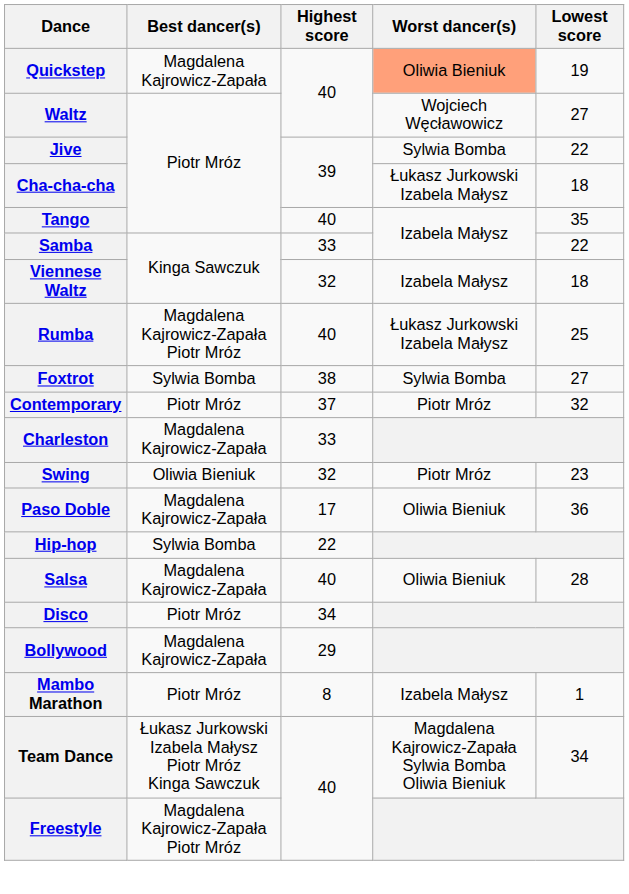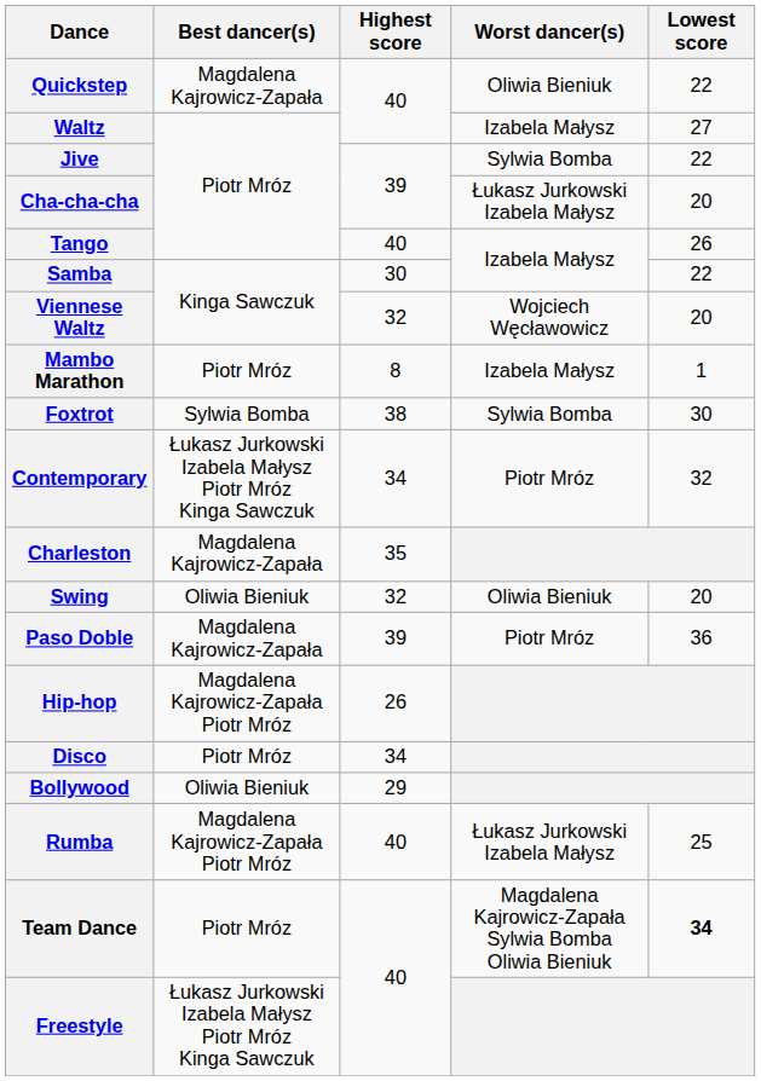 <table class="wikitable sortable" style="text-align:center;">
 <tr>
 <th>Dance</th>
 <th>Best dancer(s)</th>
 <th>Highest score</th>
 <th>Worst dancer(s)</th>
 <th>Lowest score</th>
 </tr>
 <tr>
 <th><a href='#'>Quickstep</a></th>
 <td>Magdalena Kajrowicz-Zapała</td>
 <td rowspan="2">40</td>
-<td style="background: lightsalmon;">Oliwia Bieniuk</td>
-<td>19</td>
+<td>Oliwia Bieniuk</td>
+<td>22</td>
 </tr>
 <tr>
 <th><a href='#'>Waltz</a></th>
 <td rowspan="4">Piotr Mróz</td>
-<td>Wojciech Węcławowicz</td>
+<td>Izabela Małysz</td>
 <td>27</td>
 </tr>
 <tr>
 <th><a href='#'>Jive</a></th>
 <td rowspan="2">39</td>
 <td>Sylwia Bomba</td>
 <td>22</td>
 </tr>
 <tr>
 <th><a href='#'>Cha-cha-cha</a></th>
 <td>Łukasz Jurkowski<br>Izabela Małysz</td>
-<td>18</td>
+<td>20</td>
 </tr>
 <tr>
 <th><a href='#'>Tango</a></th>
 <td>40</td>
 <td rowspan="2">Izabela Małysz</td>
-<td>35</td>
+<td>26</td>
 </tr>
 <tr>
 <th><a href='#'>Samba</a></th>
 <td rowspan="2">Kinga Sawczuk</td>
-<td>33</td>
+<td>30</td>
 <td>22</td>
 </tr>
 <tr>
 <th><a href='#'>Viennese Waltz</a></th>
 <td>32</td>
+<td>Wojciech Węcławowicz</td>
+<td>20</td>
+</tr>
+<tr>
+<th><a href='#'>Mambo</a><br>Marathon</th>
+<td>Piotr Mróz</td>
+<td>8</td>
 <td>Izabela Małysz</td>
-<td>18</td>
+<td>1</td>
+</tr>
+<tr>
+<th><a href='#'>Foxtrot</a></th>
+<td>Sylwia Bomba</td>
+<td>38</td>
+<td>Sylwia Bomba</td>
+<td>30</td>
+</tr>
+<tr>
+<th><a href='#'>Contemporary</a></th>
+<td>Łukasz Jurkowski<br>Izabela Małysz<br>Piotr Mróz<br>Kinga Sawczuk</td>
+<td>34</td>
+<td>Piotr Mróz</td>
+<td>32</td>
+</tr>
+<tr>
+<th><a href='#'>Charleston</a></th>
+<td>Magdalena Kajrowicz-Zapała</td>
+<td>35</td>
+<th colspan="2"></th>
+</tr>
+<tr>
+<th><a href='#'>Swing</a></th>
+<td>Oliwia Bieniuk</td>
+<td>32</td>
+<td>Oliwia Bieniuk</td>
+<td>20</td>
+</tr>
+<tr>
+<th><a href='#'>Paso Doble</a></th>
+<td>Magdalena Kajrowicz-Zapała</td>
+<td>39</td>
+<td>Piotr Mróz</td>
+<td>36</td>
+</tr>
+<tr>
+<th><a href='#'>Hip-hop</a></th>
+<td>Magdalena Kajrowicz-Zapała<br>Piotr Mróz</td>
+<td>26</td>
+<th colspan="2"></th>
+</tr>
+<tr>
+<th><a href='#'>Disco</a></th>
+<td>Piotr Mróz</td>
+<td>34</td>
+<th colspan="2"></th>
+</tr>
+<tr>
+<th><a href='#'>Bollywood</a></th>
+<td>Oliwia Bieniuk</td>
+<td>29</td>
+<th colspan="2"></th>
 </tr>
 <tr>
 <th><a href='#'>Rumba</a></th>
 <td>Magdalena Kajrowicz-Zapała<br>Piotr Mróz</td>
 <td>40</td>
 <td>Łukasz Jurkowski<br>Izabela Małysz</td>
 <td>25</td>
 </tr>
 <tr>
-<th><a href='#'>Foxtrot</a></th>
-<td>Sylwia Bomba</td>
-<td>38</td>
-<td>Sylwia Bomba</td>
-<td>27</td>
-</tr>
-<tr>
-<th><a href='#'>Contemporary</a></th>
+<th>Team Dance</th>
 <td>Piotr Mróz</td>
-<td>37</td>
-<td>Piotr Mróz</td>
-<td>32</td>
-</tr>
-<tr>
-<th><a href='#'>Charleston</a></th>
-<td>Magdalena Kajrowicz-Zapała</td>
-<td>33</td>
-<th colspan="2"></th>
-</tr>
-<tr>
-<th><a href='#'>Swing</a></th>
-<td>Oliwia Bieniuk</td>
-<td>32</td>
-<td>Piotr Mróz</td>
-<td>23</td>
-</tr>
-<tr>
-<th><a href='#'>Paso Doble</a></th>
-<td>Magdalena Kajrowicz-Zapała</td>
-<td>17</td>
-<td>Oliwia Bieniuk</td>
-<td>36</td>
-</tr>
-<tr>
-<th><a href='#'>Hip-hop</a></th>
-<td>Sylwia Bomba</td>
-<td>22</td>
-<th colspan="2"></th>
-</tr>
-<tr>
-<th><a href='#'>Salsa</a></th>
-<td>Magdalena Kajrowicz-Zapała</td>
-<td>40</td>
-<td>Oliwia Bieniuk</td>
-<td>28</td>
-</tr>
-<tr>
-<th><a href='#'>Disco</a></th>
-<td>Piotr Mróz</td>
-<td>34</td>
-<th colspan="2"></th>
-</tr>
-<tr>
-<th><a href='#'>Bollywood</a></th>
-<td>Magdalena Kajrowicz-Zapała</td>
-<td>29</td>
-<th colspan="2"></th>
-</tr>
-<tr>
-<th><a href='#'>Mambo</a><br>Marathon</th>
-<td>Piotr Mróz</td>
-<td>8</td>
-<td>Izabela Małysz</td>
-<td>1</td>
-</tr>
-<tr>
-<th>Team Dance</th>
-<td>Łukasz Jurkowski<br>Izabela Małysz<br>Piotr Mróz<br>Kinga Sawczuk</td>
 <td rowspan="2">40</td>
 <td>Magdalena Kajrowicz-Zapała<br>Sylwia Bomba<br>Oliwia Bieniuk</td>
-<td>34</td>
+<td><strong>34</strong></td>
 </tr>
 <tr>
 <th><a href='#'>Freestyle</a></th>
-<td>Magdalena Kajrowicz-Zapała<br>Piotr Mróz</td>
+<td>Łukasz Jurkowski<br>Izabela Małysz<br>Piotr Mróz<br>Kinga Sawczuk</td>
 <th colspan="2"></th>
 </tr>
 </table>
